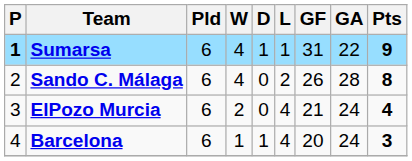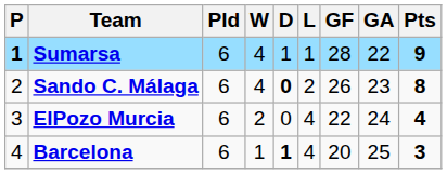 <table class="wikitable sortable" style="text-align: center;">
 <tr>
 <th align="center">P</th>
 <th align="center">Team</th>
 <th align="center">Pld</th>
 <th align="center">W</th>
 <th align="center">D</th>
 <th align="center">L</th>
 <th align="center">GF</th>
 <th align="center">GA</th>
 <th align="center">Pts</th>
 </tr>
 <tr ! style="background:#97DEFF;">
 <td><strong>1</strong></td>
 <td align="left"><strong><a href='#'>Sumarsa</a></strong></td>
 <td>6</td>
 <td>4</td>
 <td>1</td>
 <td>1</td>
-<td>31</td>
+<td>28</td>
 <td>22</td>
 <td><strong>9</strong></td>
 </tr>
 <tr>
 <td>2</td>
 <td align="left"><strong><a href='#'>Sando C. Málaga</a></strong></td>
 <td>6</td>
 <td>4</td>
-<td>0</td>
+<td><strong>0</strong></td>
 <td>2</td>
 <td>26</td>
-<td>28</td>
+<td>23</td>
 <td><strong>8</strong></td>
 </tr>
 <tr>
 <td>3</td>
 <td align="left"><strong><a href='#'>ElPozo Murcia</a></strong></td>
 <td>6</td>
 <td>2</td>
 <td>0</td>
 <td>4</td>
-<td>21</td>
+<td>22</td>
 <td>24</td>
 <td><strong>4</strong></td>
 </tr>
 <tr>
 <td>4</td>
 <td align="left"><strong><a href='#'>Barcelona</a></strong></td>
 <td>6</td>
 <td>1</td>
-<td>1</td>
+<td><strong>1</strong></td>
 <td>4</td>
 <td>20</td>
-<td>24</td>
+<td>25</td>
 <td><strong>3</strong></td>
 </tr>
 <tr>
 </tr>
 </table>
